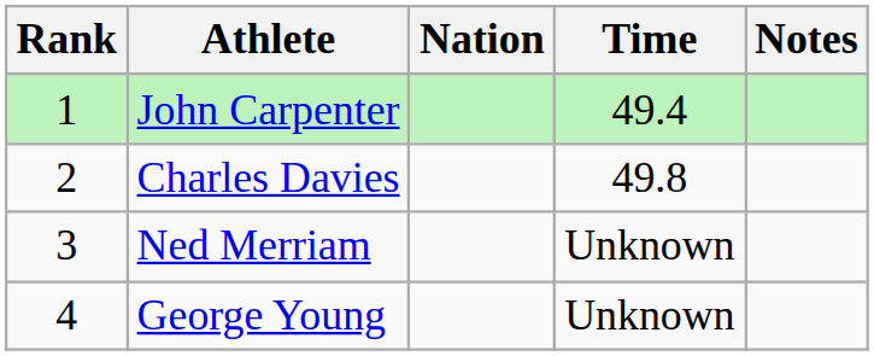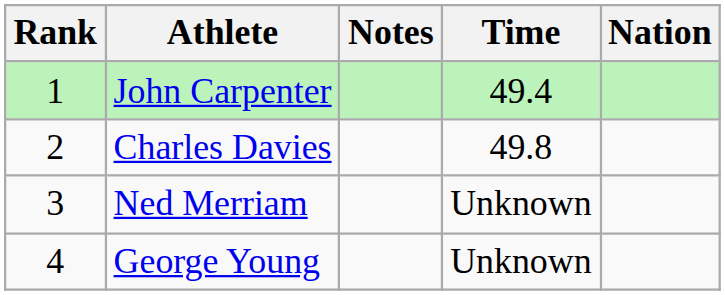 <table class="wikitable sortable" style="text-align:center">
 <tr>
 <th>Rank</th>
 <th>Athlete</th>
+<th>Notes</th>
+<th>Time</th>
 <th>Nation</th>
-<th>Time</th>
-<th>Notes</th>
 </tr>
 <tr bgcolor=bbf3bb>
 <td>1</td>
 <td align=left data-sort-value="Carpenter, John"><a href='#'>John Carpenter</a></td>
+<td></td>
+<td>49.4</td>
 <td align=left></td>
-<td>49.4</td>
-<td></td>
 </tr>
 <tr>
 <td>2</td>
 <td align=left data-sort-value="Davies, Charles"><a href='#'>Charles Davies</a></td>
+<td></td>
+<td>49.8</td>
 <td align=left></td>
-<td>49.8</td>
-<td></td>
 </tr>
 <tr>
 <td>3</td>
 <td align=left data-sort-value="Merriam, Ned"><a href='#'>Ned Merriam</a></td>
+<td></td>
+<td>Unknown</td>
 <td align=left></td>
-<td>Unknown</td>
-<td></td>
 </tr>
 <tr>
 <td>4</td>
 <td align=left data-sort-value="Young, G. W."><a href='#'>George Young</a></td>
+<td></td>
+<td>Unknown</td>
 <td align=left></td>
-<td>Unknown</td>
-<td></td>
 </tr>
 </table>
